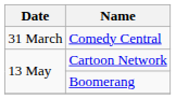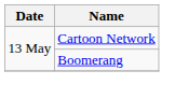 <table class="wikitable">
 <tr>
 <th>Date</th>
 <th>Name</th>
-</tr>
-<tr>
-<td>31 March</td>
-<td><a href='#'>Comedy Central</a></td>
 </tr>
 <tr>
 <td rowspan=2>13 May</td>
 <td><a href='#'>Cartoon Network</a></td>
 </tr>
 <tr>
 <td><a href='#'>Boomerang</a></td>
 </tr>
 <tr>
 </tr>
 </table>
